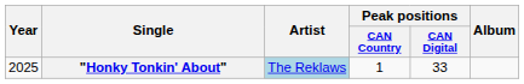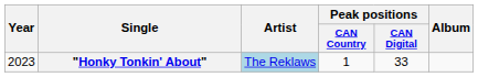 <table class="wikitable plainrowheaders" style="text-align:center;">
 <tr>
 <th rowspan="2">Year</th>
 <th rowspan="2" style="width:16em;">Single</th>
 <th rowspan="2">Artist</th>
 <th colspan="2">Peak positions</th>
 <th rowspan="2">Album</th>
 </tr>
 <tr style="font-size:smaller;">
 <th width="65"><a href='#'>CAN Country</a><br></th>
 <th width="65"><a href='#'>CAN <br>Digital</a><br></th>
 </tr>
 <tr>
-<td>2025</td>
+<td>2023</td>
 <th scope="row">"<a href='#'>Honky Tonkin' About</a>"</th>
 <td style="background: lightblue;"><a href='#'>The Reklaws</a></td>
 <td>1</td>
 <td>33</td>
 <td></td>
 </tr>
 </table>
